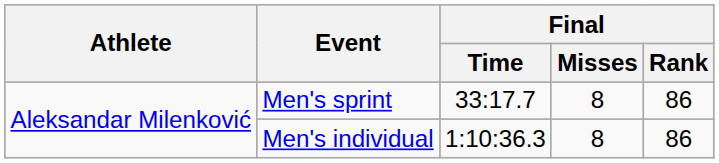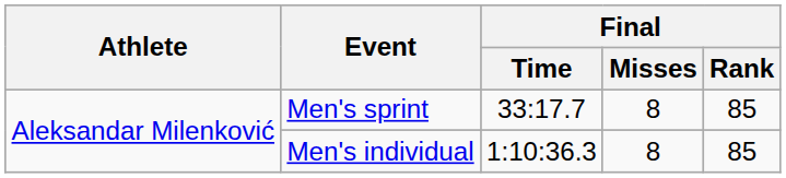 <table class="wikitable" style="font-size:90%">
 <tr>
 <th rowspan="2">Athlete</th>
 <th rowspan="2">Event</th>
 <th colspan="3">Final</th>
 </tr>
 <tr>
 <th>Time</th>
 <th>Misses</th>
 <th>Rank</th>
 </tr>
 <tr>
 <td rowspan=2><a href='#'>Aleksandar Milenković</a></td>
 <td><a href='#'>Men's sprint</a></td>
 <td align="center">33:17.7</td>
 <td align="center">8</td>
-<td align="center">86</td>
+<td align="center">85</td>
 </tr>
 <tr>
 <td><a href='#'>Men's individual</a></td>
 <td align="center">1:10:36.3</td>
 <td align="center">8</td>
-<td align="center">86</td>
+<td align="center">85</td>
 </tr>
 </table>
